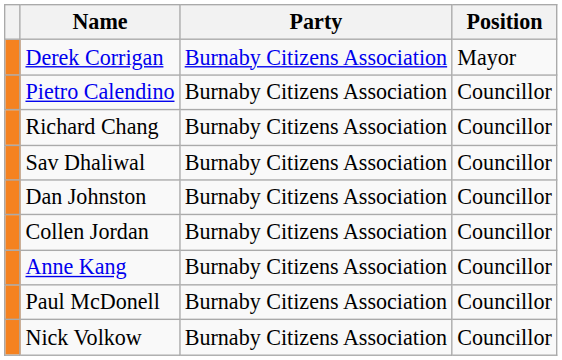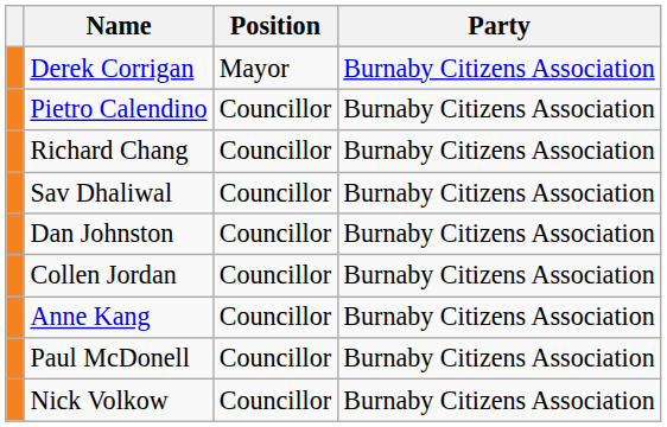 <table class="wikitable sortable">
 <tr>
 <th class="unsortable"></th>
 <th>Name</th>
+<th>Position</th>
 <th>Party</th>
-<th>Position</th>
 </tr>
 <tr>
 <td bgcolor=#F58220> </td>
 <td><a href='#'>Derek Corrigan</a></td>
+<td>Mayor</td>
 <td><a href='#'>Burnaby Citizens Association</a></td>
-<td>Mayor</td>
 </tr>
 <tr>
 <td bgcolor=#F58220> </td>
 <td><a href='#'>Pietro Calendino</a></td>
+<td>Councillor</td>
 <td>Burnaby Citizens Association</td>
-<td>Councillor</td>
 </tr>
 <tr>
 <td bgcolor=#F58220> </td>
 <td>Richard Chang</td>
+<td>Councillor</td>
 <td>Burnaby Citizens Association</td>
-<td>Councillor</td>
 </tr>
 <tr>
 <td bgcolor=#F58220> </td>
 <td>Sav Dhaliwal</td>
+<td>Councillor</td>
 <td>Burnaby Citizens Association</td>
-<td>Councillor</td>
 </tr>
 <tr>
 <td bgcolor=#F58220> </td>
 <td>Dan Johnston</td>
+<td>Councillor</td>
 <td>Burnaby Citizens Association</td>
-<td>Councillor</td>
 </tr>
 <tr>
 <td bgcolor=#F58220> </td>
 <td>Collen Jordan</td>
+<td>Councillor</td>
 <td>Burnaby Citizens Association</td>
-<td>Councillor</td>
 </tr>
 <tr>
 <td bgcolor=#F58220> </td>
 <td><a href='#'>Anne Kang</a></td>
+<td>Councillor</td>
 <td>Burnaby Citizens Association</td>
-<td>Councillor</td>
 </tr>
 <tr>
 <td bgcolor=#F58220> </td>
 <td>Paul McDonell</td>
+<td>Councillor</td>
 <td>Burnaby Citizens Association</td>
-<td>Councillor</td>
 </tr>
 <tr>
 <td bgcolor=#F58220> </td>
 <td>Nick Volkow</td>
+<td>Councillor</td>
 <td>Burnaby Citizens Association</td>
-<td>Councillor</td>
 </tr>
 </table>
